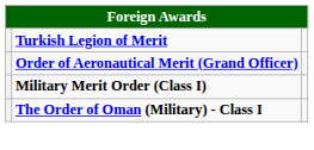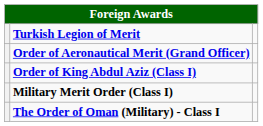 <table class="wikitable">
 <tr>
 <th colspan="3" style="background:#006400; color:#FFFFFF; text-align:center"><strong>Foreign Awards</strong></th>
 </tr>
 <tr>
 <th><strong></strong></th>
 <td><a href='#'><strong>Turkish Legion of Merit</strong></a></td>
 <td></td>
 </tr>
 <tr>
 <th><strong></strong></th>
 <td><strong><a href='#'>Order of Aeronautical Merit (Grand Officer)</a></strong></td>
 <td></td>
 </tr>
 <tr>
+<th></th>
+<td><strong><a href='#'>Order of King Abdul Aziz (Class I)</a></strong></td>
+<td></td>
+</tr>
+<tr>
 <th><strong></strong></th>
 <td><strong>Military Merit Order (Class I)</strong></td>
 <td></td>
 </tr>
 <tr>
 <th></th>
 <td><strong><a href='#'>The Order of Oman</a> (Military) - Class I</strong></td>
 <td></td>
 </tr>
 </table>
